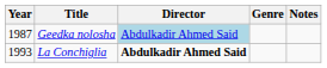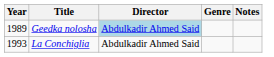 <table class="wikitable sortable">
 <tr>
 <th>Year</th>
 <th>Title</th>
 <th>Director</th>
 <th>Genre</th>
 <th class="unsortable">Notes</th>
 </tr>
 <tr>
-<td>1987</td>
+<td>1989</td>
 <td><em><a href='#'>Geedka nolosha</a></em></td>
 <td style="background: lightblue;"><a href='#'>Abdulkadir Ahmed Said</a></td>
 <td></td>
 <td></td>
 </tr>
 <tr>
 <td>1993</td>
 <td><em><a href='#'>La Conchiglia</a></em></td>
-<td><strong>Abdulkadir Ahmed Said</strong></td>
+<td>Abdulkadir Ahmed Said</td>
 <td></td>
 <td></td>
 </tr>
 </table>
